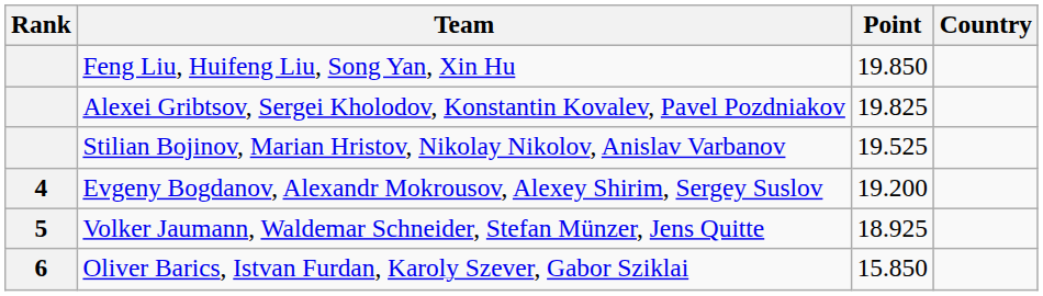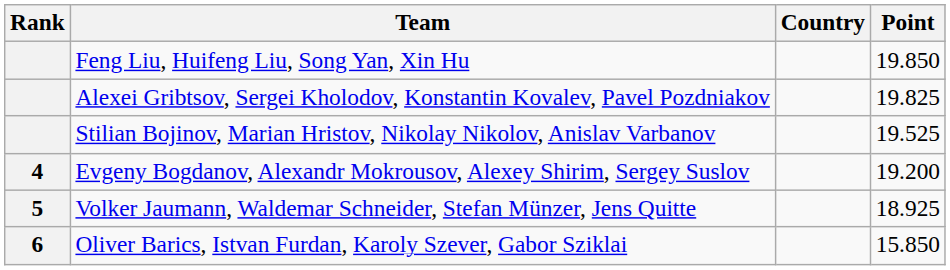 <table class="wikitable sortable">
 <tr>
 <th>Rank</th>
 <th>Team</th>
+<th>Country</th>
 <th>Point</th>
-<th>Country</th>
 </tr>
 <tr>
 <th></th>
 <td><a href='#'>Feng Liu</a>, <a href='#'>Huifeng Liu</a>, <a href='#'>Song Yan</a>, <a href='#'>Xin Hu</a></td>
+<td></td>
 <td>19.850</td>
-<td></td>
 </tr>
 <tr>
 <th></th>
 <td><a href='#'>Alexei Gribtsov</a>, <a href='#'>Sergei Kholodov</a>, <a href='#'>Konstantin Kovalev</a>, <a href='#'>Pavel Pozdniakov</a></td>
+<td></td>
 <td>19.825</td>
-<td></td>
 </tr>
 <tr>
 <th></th>
 <td><a href='#'>Stilian Bojinov</a>, <a href='#'>Marian Hristov</a>, <a href='#'>Nikolay Nikolov</a>, <a href='#'>Anislav Varbanov</a></td>
+<td></td>
 <td>19.525</td>
-<td></td>
 </tr>
 <tr>
 <th>4</th>
 <td><a href='#'>Evgeny Bogdanov</a>, <a href='#'>Alexandr Mokrousov</a>, <a href='#'>Alexey Shirim</a>, <a href='#'>Sergey Suslov</a></td>
+<td></td>
 <td>19.200</td>
-<td></td>
 </tr>
 <tr>
 <th>5</th>
 <td><a href='#'>Volker Jaumann</a>, <a href='#'>Waldemar Schneider</a>, <a href='#'>Stefan Münzer</a>, <a href='#'>Jens Quitte</a></td>
+<td></td>
 <td>18.925</td>
-<td></td>
 </tr>
 <tr>
 <th>6</th>
 <td><a href='#'>Oliver Barics</a>, <a href='#'>Istvan Furdan</a>, <a href='#'>Karoly Szever</a>, <a href='#'>Gabor Sziklai</a></td>
+<td></td>
 <td>15.850</td>
-<td></td>
 </tr>
 </table>
